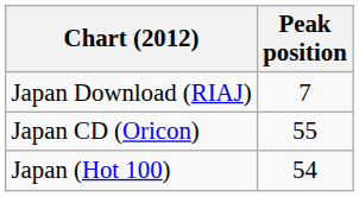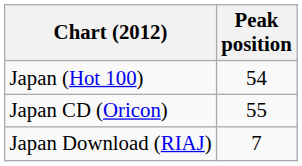 <table class="wikitable sortable plainrowheaders">
 <tr>
 <th scope="col">Chart (2012)</th>
 <th scope="col">Peak<br>position</th>
 </tr>
 <tr>
-<td>Japan Download (<a href='#'>RIAJ</a>)</td>
-<td style="text-align:center;">7</td>
+<td>Japan (<a href='#'>Hot 100</a>)</td>
+<td style="text-align:center;">54</td>
 </tr>
 <tr>
 <td>Japan CD (<a href='#'>Oricon</a>)</td>
 <td style="text-align:center;">55</td>
 </tr>
 <tr>
-<td>Japan (<a href='#'>Hot 100</a>)</td>
-<td style="text-align:center;">54</td>
+<td>Japan Download (<a href='#'>RIAJ</a>)</td>
+<td style="text-align:center;">7</td>
 </tr>
 </table>
